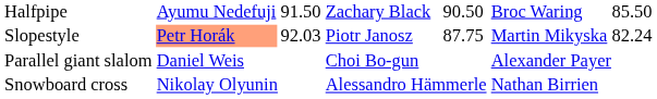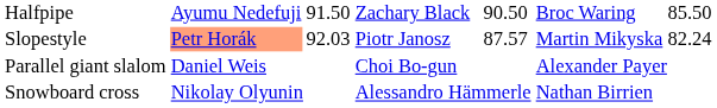 <table>
 <tr>
 <td>Halfpipe<br></td>
 <td> <a href='#'>Ayumu Nedefuji</a></td>
 <td>91.50</td>
 <td> <a href='#'>Zachary Black</a></td>
 <td>90.50</td>
 <td> <a href='#'>Broc Waring</a></td>
 <td>85.50</td>
 </tr>
 <tr>
 <td>Slopestyle<br></td>
 <td style="background: lightsalmon;"> <a href='#'>Petr Horák</a></td>
 <td>92.03</td>
 <td> <a href='#'>Piotr Janosz</a></td>
-<td>87.75</td>
+<td>87.57</td>
 <td> <a href='#'>Martin Mikyska</a></td>
 <td>82.24</td>
 </tr>
 <tr>
 <td>Parallel giant slalom<br></td>
 <td colspan=2> <a href='#'>Daniel Weis</a></td>
 <td colspan=2> <a href='#'>Choi Bo-gun</a></td>
 <td colspan=2> <a href='#'>Alexander Payer</a></td>
 </tr>
 <tr>
 <td>Snowboard cross<br></td>
 <td colspan=2> <a href='#'>Nikolay Olyunin</a></td>
 <td colspan=2> <a href='#'>Alessandro Hämmerle</a></td>
 <td colspan=2> <a href='#'>Nathan Birrien</a></td>
 </tr>
 </table>
